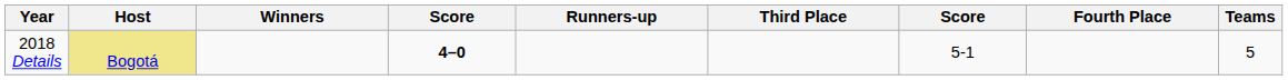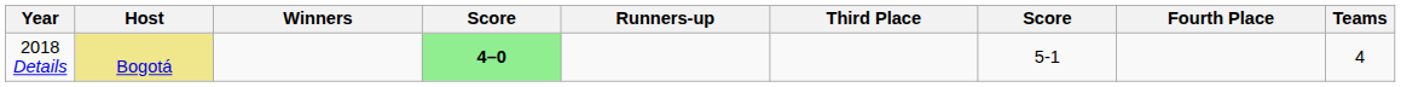 <table class="wikitable" style="text-align:center; width:100%">
 <tr>
 <th width=5%>Year</th>
 <th width=10%>Host</th>
 <th width=15%>Winners</th>
 <th width=10%>Score</th>
 <th width=15%>Runners-up</th>
 <th width=15%>Third Place</th>
 <th width=10%>Score</th>
 <th width=15%>Fourth Place</th>
 <th width=5%>Teams</th>
 </tr>
 <tr>
 <td>2018 <em><a href='#'>Details</a></em></td>
 <td style="background: khaki;"><br><a href='#'>Bogotá</a></td>
 <td><strong></strong></td>
-<td><strong>4–0</strong></td>
+<td style="background: lightgreen;"><strong>4–0</strong></td>
 <td></td>
 <td></td>
 <td>5-1</td>
 <td></td>
-<td>5</td>
+<td>4</td>
 </tr>
 </table>
